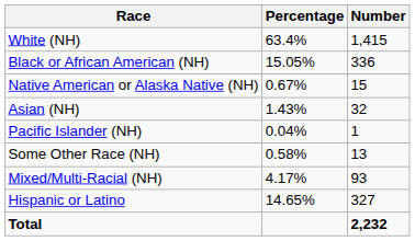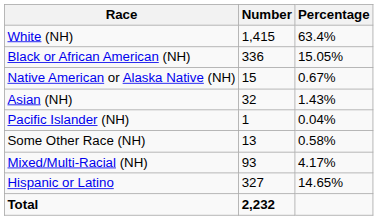 <table class="wikitable">
 <tr>
 <th>Race</th>
+<th>Number</th>
 <th>Percentage</th>
-<th>Number</th>
 </tr>
 <tr>
 <td><a href='#'>White</a> (NH)</td>
+<td>1,415</td>
 <td>63.4%</td>
-<td>1,415</td>
 </tr>
 <tr>
 <td><a href='#'>Black or African American</a> (NH)</td>
+<td>336</td>
 <td>15.05%</td>
-<td>336</td>
 </tr>
 <tr>
 <td><a href='#'>Native American</a> or <a href='#'>Alaska Native</a> (NH)</td>
+<td>15</td>
 <td>0.67%</td>
-<td>15</td>
 </tr>
 <tr>
 <td><a href='#'>Asian</a> (NH)</td>
+<td>32</td>
 <td>1.43%</td>
-<td>32</td>
 </tr>
 <tr>
 <td><a href='#'>Pacific Islander</a> (NH)</td>
+<td>1</td>
 <td>0.04%</td>
-<td>1</td>
 </tr>
 <tr>
 <td>Some Other Race (NH)</td>
+<td>13</td>
 <td>0.58%</td>
-<td>13</td>
 </tr>
 <tr>
 <td><a href='#'>Mixed/Multi-Racial</a> (NH)</td>
+<td>93</td>
 <td>4.17%</td>
-<td>93</td>
 </tr>
 <tr>
 <td><a href='#'>Hispanic or Latino</a></td>
+<td>327</td>
 <td>14.65%</td>
-<td>327</td>
 </tr>
 <tr>
 <td><strong>Total</strong></td>
+<td><strong>2,232</strong></td>
 <td></td>
-<td><strong>2,232</strong></td>
 </tr>
 </table>
